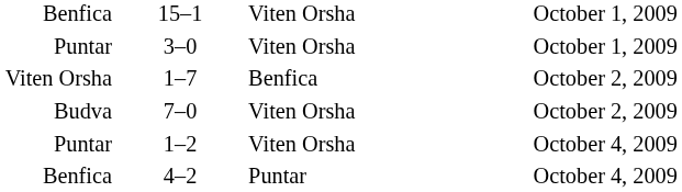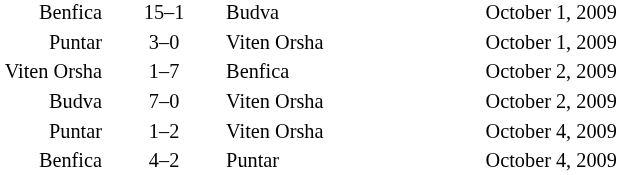 <table style="text-align:center; font-size:90%">
 <tr>
 <th width=180></th>
 <th width=80></th>
 <th width=180></th>
 <th width=200></th>
 </tr>
 <tr>
 <td align=right>Benfica</td>
 <td>15–1</td>
-<td align=left>Viten Orsha</td>
+<td align=left>Budva</td>
 <td align=left>October 1, 2009</td>
 </tr>
 <tr>
 <td align=right>Puntar</td>
 <td>3–0</td>
 <td align=left>Viten Orsha</td>
 <td align=left>October 1, 2009</td>
 </tr>
 <tr>
 <td align=right>Viten Orsha</td>
 <td>1–7</td>
 <td align=left>Benfica</td>
 <td align=left>October 2, 2009</td>
 </tr>
 <tr>
 <td align=right>Budva</td>
 <td>7–0</td>
 <td align=left>Viten Orsha</td>
 <td align=left>October 2, 2009</td>
 </tr>
 <tr>
 <td align=right>Puntar</td>
 <td>1–2</td>
 <td align=left>Viten Orsha</td>
 <td align=left>October 4, 2009</td>
 </tr>
 <tr>
 <td align=right>Benfica</td>
 <td>4–2</td>
 <td align=left>Puntar</td>
 <td align=left>October 4, 2009</td>
 </tr>
 </table>
